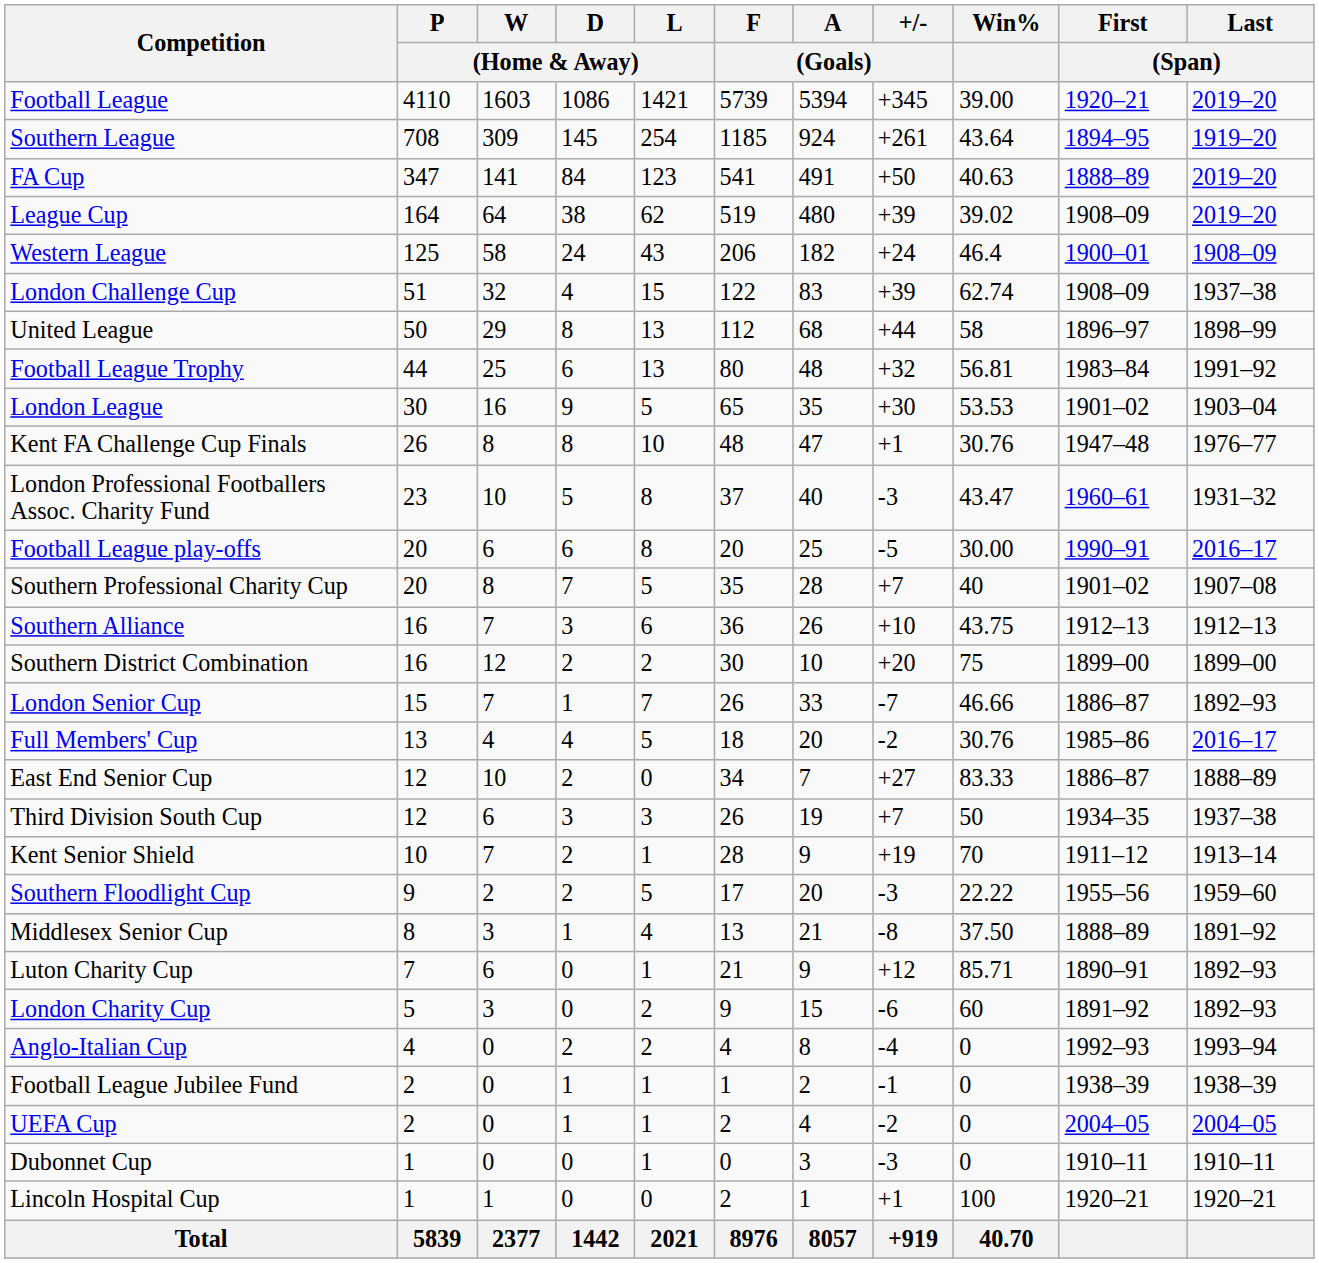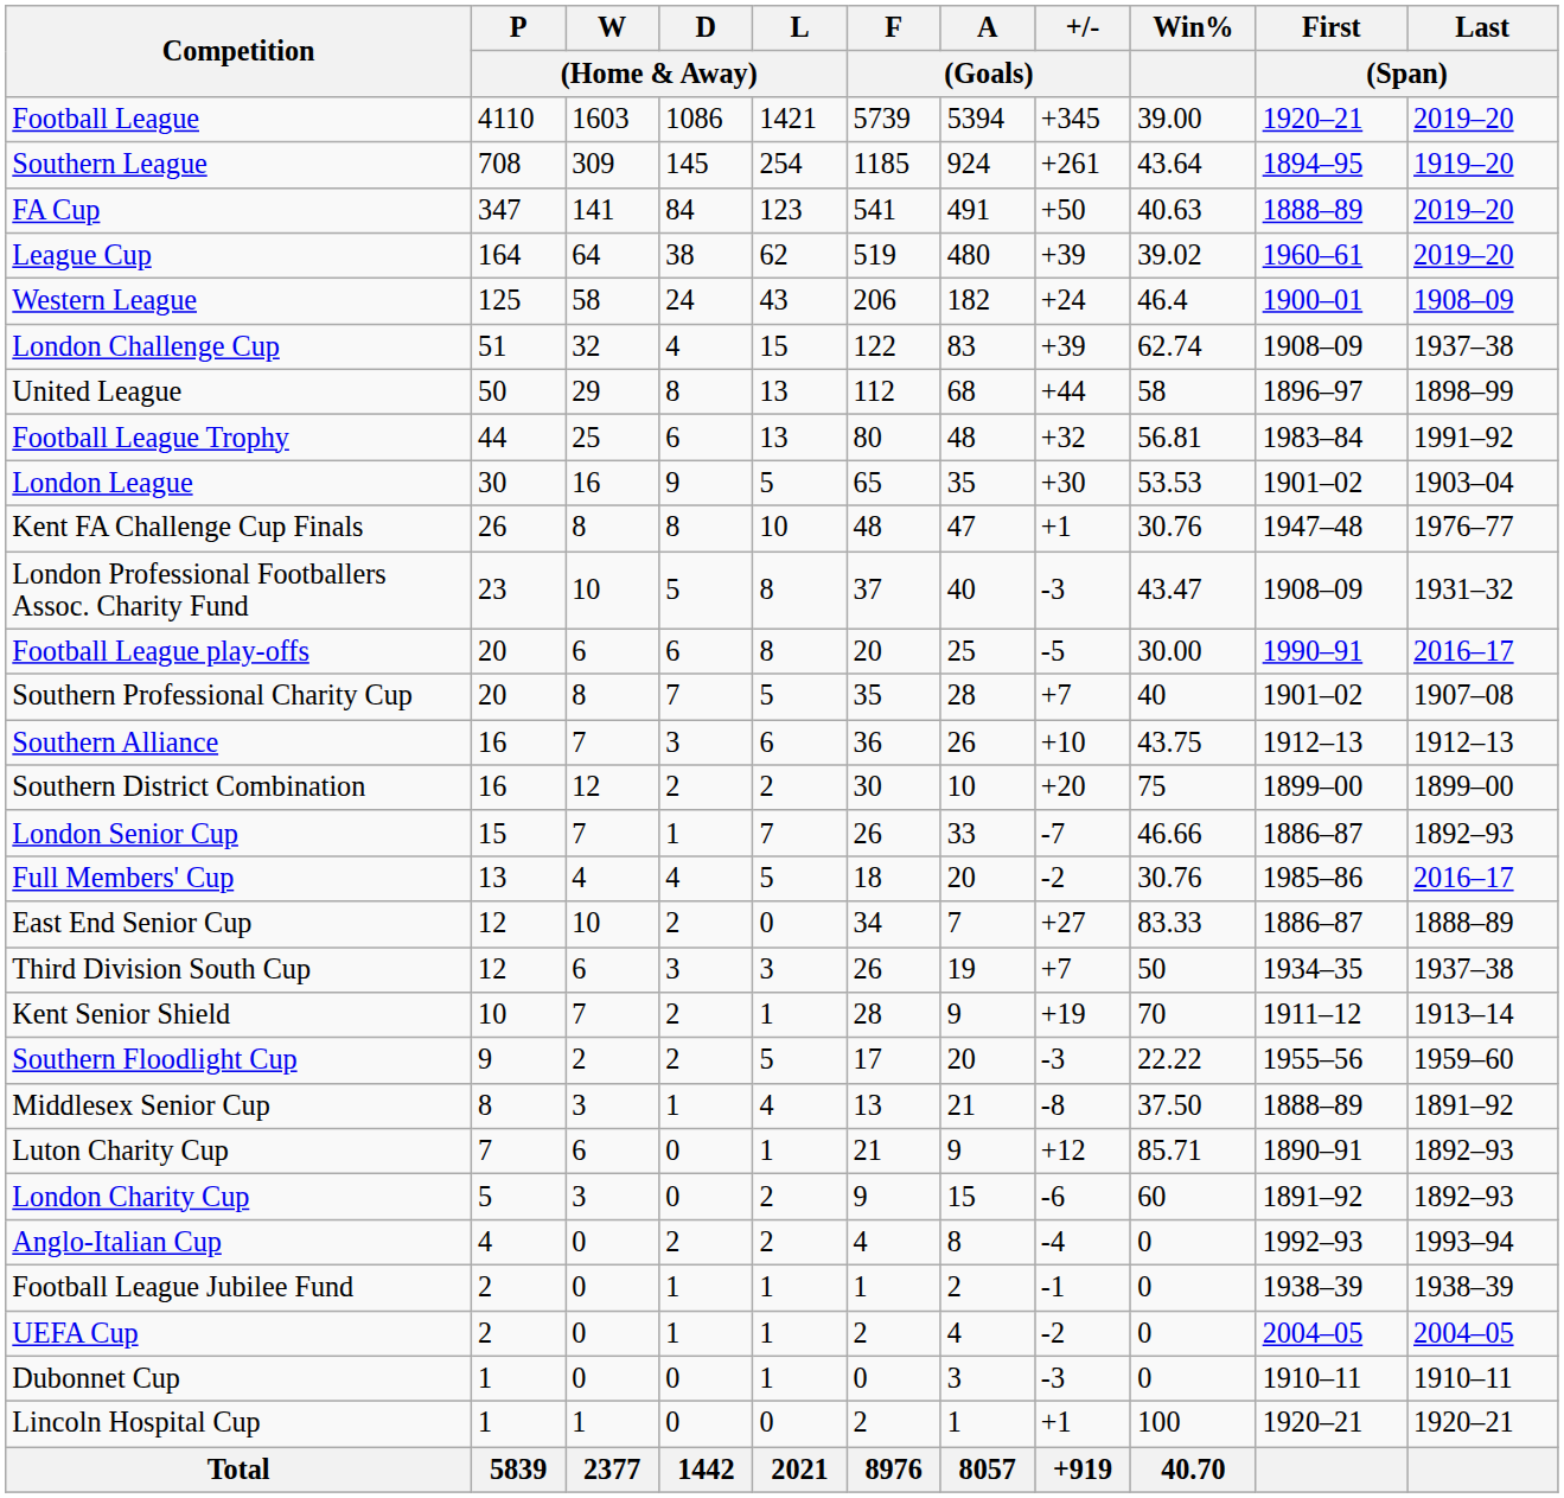 <table class="wikitable sortable">
 <tr>
 <th width=30% rowspan=2>Competition</th>
 <th>P</th>
 <th>W</th>
 <th>D</th>
 <th>L</th>
 <th>F</th>
 <th>A</th>
 <th>+/-</th>
 <th>Win%</th>
 <th>First</th>
 <th>Last</th>
 </tr>
 <tr class="unsortable">
 <th colspan=4>(Home & Away)</th>
 <th colspan=3>(Goals)</th>
 <th rowspan=1></th>
 <th colspan=2>(Span)</th>
 </tr>
 <tr>
 <td><a href='#'>Football League</a></td>
 <td>4110</td>
 <td>1603</td>
 <td>1086</td>
 <td>1421</td>
 <td>5739</td>
 <td>5394</td>
 <td>+345</td>
 <td>39.00</td>
 <td><a href='#'>1920–21</a></td>
 <td><a href='#'>2019–20</a></td>
 </tr>
 <tr>
 <td><a href='#'>Southern League</a></td>
 <td>708</td>
 <td>309</td>
 <td>145</td>
 <td>254</td>
 <td>1185</td>
 <td>924</td>
 <td>+261</td>
 <td>43.64</td>
 <td><a href='#'>1894–95</a></td>
 <td><a href='#'>1919–20</a></td>
 </tr>
 <tr>
 <td><a href='#'>FA Cup</a></td>
 <td>347</td>
 <td>141</td>
 <td>84</td>
 <td>123</td>
 <td>541</td>
 <td>491</td>
 <td>+50</td>
 <td>40.63</td>
 <td><a href='#'>1888–89</a></td>
 <td><a href='#'>2019–20</a></td>
 </tr>
 <tr>
 <td><a href='#'>League Cup</a></td>
 <td>164</td>
 <td>64</td>
 <td>38</td>
 <td>62</td>
 <td>519</td>
 <td>480</td>
 <td>+39</td>
 <td>39.02</td>
-<td>1908–09</td>
+<td><a href='#'>1960–61</a></td>
 <td><a href='#'>2019–20</a></td>
 </tr>
 <tr>
 <td><a href='#'>Western League</a></td>
 <td>125</td>
 <td>58</td>
 <td>24</td>
 <td>43</td>
 <td>206</td>
 <td>182</td>
 <td>+24</td>
 <td>46.4</td>
 <td><a href='#'>1900–01</a></td>
 <td><a href='#'>1908–09</a></td>
 </tr>
 <tr>
 <td><a href='#'>London Challenge Cup</a></td>
 <td>51</td>
 <td>32</td>
 <td>4</td>
 <td>15</td>
 <td>122</td>
 <td>83</td>
 <td>+39</td>
 <td>62.74</td>
 <td>1908–09</td>
 <td>1937–38</td>
 </tr>
 <tr>
 <td>United League</td>
 <td>50</td>
 <td>29</td>
 <td>8</td>
 <td>13</td>
 <td>112</td>
 <td>68</td>
 <td>+44</td>
 <td>58</td>
 <td>1896–97</td>
 <td>1898–99</td>
 </tr>
 <tr>
 <td><a href='#'>Football League Trophy</a></td>
 <td>44</td>
 <td>25</td>
 <td>6</td>
 <td>13</td>
 <td>80</td>
 <td>48</td>
 <td>+32</td>
 <td>56.81</td>
 <td>1983–84</td>
 <td>1991–92</td>
 </tr>
 <tr>
 <td><a href='#'>London League</a></td>
 <td>30</td>
 <td>16</td>
 <td>9</td>
 <td>5</td>
 <td>65</td>
 <td>35</td>
 <td>+30</td>
 <td>53.53</td>
 <td>1901–02</td>
 <td>1903–04</td>
 </tr>
 <tr>
 <td>Kent FA Challenge Cup Finals</td>
 <td>26</td>
 <td>8</td>
 <td>8</td>
 <td>10</td>
 <td>48</td>
 <td>47</td>
 <td>+1</td>
 <td>30.76</td>
 <td>1947–48</td>
 <td>1976–77</td>
 </tr>
 <tr>
 <td>London Professional Footballers Assoc. Charity Fund</td>
 <td>23</td>
 <td>10</td>
 <td>5</td>
 <td>8</td>
 <td>37</td>
 <td>40</td>
 <td>-3</td>
 <td>43.47</td>
-<td><a href='#'>1960–61</a></td>
+<td>1908–09</td>
 <td>1931–32</td>
 </tr>
 <tr>
 <td><a href='#'>Football League play-offs</a></td>
 <td>20</td>
 <td>6</td>
 <td>6</td>
 <td>8</td>
 <td>20</td>
 <td>25</td>
 <td>-5</td>
 <td>30.00</td>
 <td><a href='#'>1990–91</a></td>
 <td><a href='#'>2016–17</a></td>
 </tr>
 <tr>
 <td>Southern Professional Charity Cup</td>
 <td>20</td>
 <td>8</td>
 <td>7</td>
 <td>5</td>
 <td>35</td>
 <td>28</td>
 <td>+7</td>
 <td>40</td>
 <td>1901–02</td>
 <td>1907–08</td>
 </tr>
 <tr>
 <td><a href='#'>Southern Alliance</a></td>
 <td>16</td>
 <td>7</td>
 <td>3</td>
 <td>6</td>
 <td>36</td>
 <td>26</td>
 <td>+10</td>
 <td>43.75</td>
 <td>1912–13</td>
 <td>1912–13</td>
 </tr>
 <tr>
 <td>Southern District Combination</td>
 <td>16</td>
 <td>12</td>
 <td>2</td>
 <td>2</td>
 <td>30</td>
 <td>10</td>
 <td>+20</td>
 <td>75</td>
 <td>1899–00</td>
 <td>1899–00</td>
 </tr>
 <tr>
 <td><a href='#'>London Senior Cup</a></td>
 <td>15</td>
 <td>7</td>
 <td>1</td>
 <td>7</td>
 <td>26</td>
 <td>33</td>
 <td>-7</td>
 <td>46.66</td>
 <td>1886–87</td>
 <td>1892–93</td>
 </tr>
 <tr>
 <td><a href='#'>Full Members' Cup</a></td>
 <td>13</td>
 <td>4</td>
 <td>4</td>
 <td>5</td>
 <td>18</td>
 <td>20</td>
 <td>-2</td>
 <td>30.76</td>
 <td>1985–86</td>
 <td><a href='#'>2016–17</a></td>
 </tr>
 <tr>
 <td>East End Senior Cup</td>
 <td>12</td>
 <td>10</td>
 <td>2</td>
 <td>0</td>
 <td>34</td>
 <td>7</td>
 <td>+27</td>
 <td>83.33</td>
 <td>1886–87</td>
 <td>1888–89</td>
 </tr>
 <tr>
 <td>Third Division South Cup</td>
 <td>12</td>
 <td>6</td>
 <td>3</td>
 <td>3</td>
 <td>26</td>
 <td>19</td>
 <td>+7</td>
 <td>50</td>
 <td>1934–35</td>
 <td>1937–38</td>
 </tr>
 <tr>
 <td>Kent Senior Shield</td>
 <td>10</td>
 <td>7</td>
 <td>2</td>
 <td>1</td>
 <td>28</td>
 <td>9</td>
 <td>+19</td>
 <td>70</td>
 <td>1911–12</td>
 <td>1913–14</td>
 </tr>
 <tr>
 <td><a href='#'>Southern Floodlight Cup</a></td>
 <td>9</td>
 <td>2</td>
 <td>2</td>
 <td>5</td>
 <td>17</td>
 <td>20</td>
 <td>-3</td>
 <td>22.22</td>
 <td>1955–56</td>
 <td>1959–60</td>
 </tr>
 <tr>
 <td>Middlesex Senior Cup</td>
 <td>8</td>
 <td>3</td>
 <td>1</td>
 <td>4</td>
 <td>13</td>
 <td>21</td>
 <td>-8</td>
 <td>37.50</td>
 <td>1888–89</td>
 <td>1891–92</td>
 </tr>
 <tr>
 <td>Luton Charity Cup</td>
 <td>7</td>
 <td>6</td>
 <td>0</td>
 <td>1</td>
 <td>21</td>
 <td>9</td>
 <td>+12</td>
 <td>85.71</td>
 <td>1890–91</td>
 <td>1892–93</td>
 </tr>
 <tr>
 <td><a href='#'>London Charity Cup</a></td>
 <td>5</td>
 <td>3</td>
 <td>0</td>
 <td>2</td>
 <td>9</td>
 <td>15</td>
 <td>-6</td>
 <td>60</td>
 <td>1891–92</td>
 <td>1892–93</td>
 </tr>
 <tr>
 <td><a href='#'>Anglo-Italian Cup</a></td>
 <td>4</td>
 <td>0</td>
 <td>2</td>
 <td>2</td>
 <td>4</td>
 <td>8</td>
 <td>-4</td>
 <td>0</td>
 <td>1992–93</td>
 <td>1993–94</td>
 </tr>
 <tr>
 <td>Football League Jubilee Fund</td>
 <td>2</td>
 <td>0</td>
 <td>1</td>
 <td>1</td>
 <td>1</td>
 <td>2</td>
 <td>-1</td>
 <td>0</td>
 <td>1938–39</td>
 <td>1938–39</td>
 </tr>
 <tr>
 <td><a href='#'>UEFA Cup</a></td>
 <td>2</td>
 <td>0</td>
 <td>1</td>
 <td>1</td>
 <td>2</td>
 <td>4</td>
 <td>-2</td>
 <td>0</td>
 <td><a href='#'>2004–05</a></td>
 <td><a href='#'>2004–05</a></td>
 </tr>
 <tr>
 <td>Dubonnet Cup</td>
 <td>1</td>
 <td>0</td>
 <td>0</td>
 <td>1</td>
 <td>0</td>
 <td>3</td>
 <td>-3</td>
 <td>0</td>
 <td>1910–11</td>
 <td>1910–11</td>
 </tr>
 <tr>
 <td>Lincoln Hospital Cup</td>
 <td>1</td>
 <td>1</td>
 <td>0</td>
 <td>0</td>
 <td>2</td>
 <td>1</td>
 <td>+1</td>
 <td>100</td>
 <td>1920–21</td>
 <td>1920–21</td>
 </tr>
 <tr class="sortbottom">
 <th>Total</th>
 <th>5839</th>
 <th>2377</th>
 <th>1442</th>
 <th>2021</th>
 <th>8976</th>
 <th>8057</th>
 <th>+919</th>
 <th>40.70</th>
 <th></th>
 <th></th>
 </tr>
 </table>
